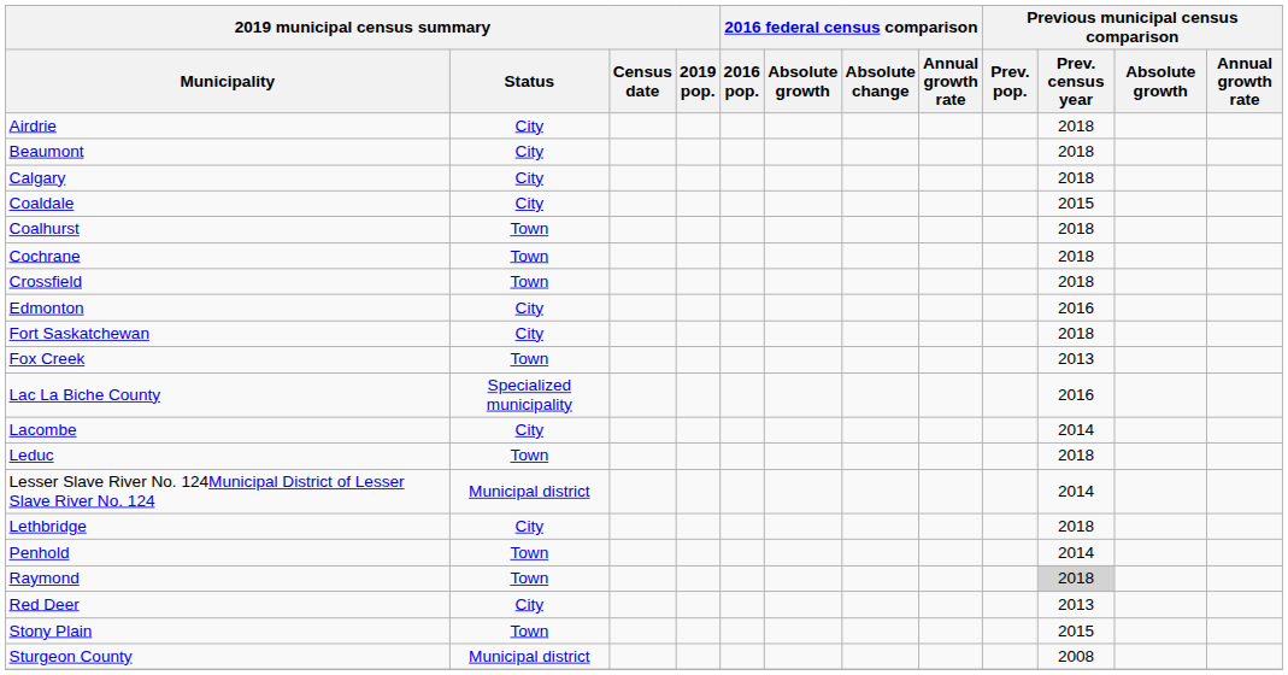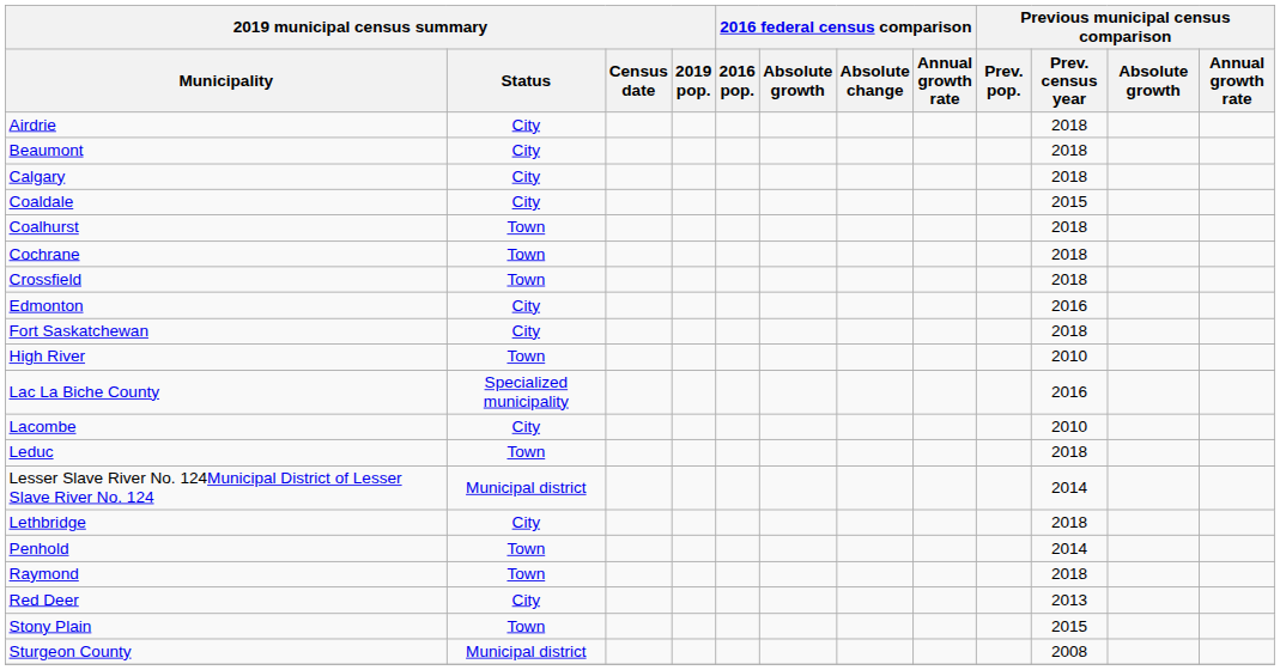 <table class="wikitable sortable">
 <tr>
 <th colspan=4 class=unsortable>2019 municipal census summary</th>
 <th colspan=4 class=unsortable><a href='#'>2016 federal census</a> comparison</th>
 <th colspan=4 class=unsortable>Previous municipal census comparison</th>
 </tr>
 <tr>
 <th>Municipality</th>
 <th>Status</th>
 <th>Census<br>date</th>
 <th>2019<br>pop.</th>
 <th>2016<br>pop.</th>
 <th>Absolute<br>growth</th>
 <th>Absolute<br>change</th>
 <th>Annual<br>growth<br>rate</th>
 <th>Prev.<br>pop.</th>
 <th>Prev.<br>census<br>year</th>
 <th>Absolute<br>growth</th>
 <th>Annual<br>growth<br>rate</th>
 </tr>
 <tr>
 <td scope=row><a href='#'>Airdrie</a></td>
 <td align=center><a href='#'>City</a></td>
 <td align=center></td>
 <td align=center></td>
 <td align=center></td>
 <td align=center></td>
 <td align=center></td>
 <td align=center></td>
 <td align=center></td>
 <td align=center>2018</td>
 <td align=center></td>
 <td align=center></td>
 </tr>
 <tr>
 <td scope=row><a href='#'>Beaumont</a></td>
 <td align=center><a href='#'>City</a></td>
 <td align=center></td>
 <td align=center></td>
 <td align=center></td>
 <td align=center></td>
 <td align=center></td>
 <td align=center></td>
 <td align=center></td>
 <td align=center>2018</td>
 <td align=center></td>
 <td align=center></td>
 </tr>
 <tr>
 <td scope=row><a href='#'>Calgary</a></td>
 <td align=center><a href='#'>City</a></td>
 <td align=center></td>
 <td align=center></td>
 <td align=center></td>
 <td align=center></td>
 <td align=center></td>
 <td align=center></td>
 <td align=center></td>
 <td align=center>2018</td>
 <td align=center></td>
 <td align=center></td>
 </tr>
 <tr>
 <td scope=row><a href='#'>Coaldale</a></td>
 <td align=center><a href='#'>City</a></td>
 <td align=center></td>
 <td align=center></td>
 <td align=center></td>
 <td align=center></td>
 <td align=center></td>
 <td align=center></td>
 <td align=center></td>
 <td align=center>2015</td>
 <td align=center></td>
 <td align=center></td>
 </tr>
 <tr>
 <td scope=row><a href='#'>Coalhurst</a></td>
 <td align=center><a href='#'>Town</a></td>
 <td align=center></td>
 <td align=center></td>
 <td align=center></td>
 <td align=center></td>
 <td align=center></td>
 <td align=center></td>
 <td align=center></td>
 <td align=center>2018</td>
 <td align=center></td>
 <td align=center></td>
 </tr>
 <tr>
 <td scope=row><a href='#'>Cochrane</a></td>
 <td align=center><a href='#'>Town</a></td>
 <td align=center></td>
 <td align=center></td>
 <td align=center></td>
 <td align=center></td>
 <td align=center></td>
 <td align=center></td>
 <td align=center></td>
 <td align=center>2018</td>
 <td align=center></td>
 <td align=center></td>
 </tr>
 <tr>
 <td scope=row><a href='#'>Crossfield</a></td>
 <td align=center><a href='#'>Town</a></td>
 <td align=center></td>
 <td align=center></td>
 <td align=center></td>
 <td align=center></td>
 <td align=center></td>
 <td align=center></td>
 <td align=center></td>
 <td align=center>2018</td>
 <td align=center></td>
 <td align=center></td>
 </tr>
 <tr>
 <td scope=row><a href='#'>Edmonton</a></td>
 <td align=center><a href='#'>City</a></td>
 <td align=center></td>
 <td align=center></td>
 <td align=center></td>
 <td align=center></td>
 <td align=center></td>
 <td align=center></td>
 <td align=center></td>
 <td align=center>2016</td>
 <td align=center></td>
 <td align=center></td>
 </tr>
 <tr>
 <td scope=row><a href='#'>Fort Saskatchewan</a></td>
 <td align=center><a href='#'>City</a></td>
 <td align=center></td>
 <td align=center></td>
 <td align=center></td>
 <td align=center></td>
 <td align=center></td>
 <td align=center></td>
 <td align=center></td>
 <td align=center>2018</td>
 <td align=center></td>
 <td align=center></td>
 </tr>
 <tr>
-<td scope=row><a href='#'>Fox Creek</a></td>
+<td scope=row><a href='#'>High River</a></td>
 <td align=center><a href='#'>Town</a></td>
 <td align=center></td>
 <td align=center></td>
 <td align=center></td>
 <td align=center></td>
 <td align=center></td>
 <td align=center></td>
 <td align=center></td>
-<td align=center>2013</td>
+<td align=center>2010</td>
 <td align=center></td>
 <td align=center></td>
 </tr>
 <tr>
 <td scope=row><a href='#'>Lac La Biche County</a></td>
 <td align=center><a href='#'>Specialized municipality</a></td>
 <td align=center></td>
 <td align=center></td>
 <td align=center></td>
 <td align=center></td>
 <td align=center></td>
 <td align=center></td>
 <td align=center></td>
 <td align=center>2016</td>
 <td align=center></td>
 <td align=center></td>
 </tr>
 <tr>
 <td scope=row><a href='#'>Lacombe</a></td>
 <td align=center><a href='#'>City</a></td>
 <td align=center></td>
 <td align=center></td>
 <td align=center></td>
 <td align=center></td>
 <td align=center></td>
 <td align=center></td>
 <td align=center></td>
-<td align=center>2014</td>
+<td align=center>2010</td>
 <td align=center></td>
 <td align=center></td>
 </tr>
 <tr>
 <td scope=row><a href='#'>Leduc</a></td>
 <td align=center><a href='#'>Town</a></td>
 <td align=center></td>
 <td align=center></td>
 <td align=center></td>
 <td align=center></td>
 <td align=center></td>
 <td align=center></td>
 <td align=center></td>
 <td align=center>2018</td>
 <td align=center></td>
 <td align=center></td>
 </tr>
 <tr>
 <td scope=row><span>Lesser Slave River No. 124</span><a href='#'>Municipal District of Lesser Slave River No. 124</a></td>
 <td align=center><a href='#'>Municipal district</a></td>
 <td align=center></td>
 <td align=center></td>
 <td align=center></td>
 <td align=center></td>
 <td align=center></td>
 <td align=center></td>
 <td align=center></td>
 <td align=center>2014</td>
 <td align=center></td>
 <td align=center></td>
 </tr>
 <tr>
 <td scope=row><a href='#'>Lethbridge</a></td>
 <td align=center><a href='#'>City</a></td>
 <td align=center></td>
 <td align=center></td>
 <td align=center></td>
 <td align=center></td>
 <td align=center></td>
 <td align=center></td>
 <td align=center></td>
 <td align=center>2018</td>
 <td align=center></td>
 <td align=center></td>
 </tr>
 <tr>
 <td scope=row><a href='#'>Penhold</a></td>
 <td align=center><a href='#'>Town</a></td>
 <td align=center></td>
 <td align=center></td>
 <td align=center></td>
 <td align=center></td>
 <td align=center></td>
 <td align=center></td>
 <td align=center></td>
 <td align=center>2014</td>
 <td align=center></td>
 <td align=center></td>
 </tr>
 <tr>
 <td scope=row><a href='#'>Raymond</a></td>
 <td align=center><a href='#'>Town</a></td>
 <td align=center></td>
 <td align=center></td>
 <td align=center></td>
 <td align=center></td>
 <td align=center></td>
 <td align=center></td>
 <td align=center></td>
-<td align=center style="background: lightgrey;">2018</td>
+<td align=center>2018</td>
 <td align=center></td>
 <td align=center></td>
 </tr>
 <tr>
 <td scope=row><a href='#'>Red Deer</a></td>
 <td align=center><a href='#'>City</a></td>
 <td align=center></td>
 <td align=center></td>
 <td align=center></td>
 <td align=center></td>
 <td align=center></td>
 <td align=center></td>
 <td align=center></td>
 <td align=center>2013</td>
 <td align=center></td>
 <td align=center></td>
 </tr>
 <tr>
 <td scope=row><a href='#'>Stony Plain</a></td>
 <td align=center><a href='#'>Town</a></td>
 <td align=center></td>
 <td align=center></td>
 <td align=center></td>
 <td align=center></td>
 <td align=center></td>
 <td align=center></td>
 <td align=center></td>
 <td align=center>2015</td>
 <td align=center></td>
 <td align=center></td>
 </tr>
 <tr>
 <td scope=row><a href='#'>Sturgeon County</a></td>
 <td align=center><a href='#'>Municipal district</a></td>
 <td align=center></td>
 <td align=center></td>
 <td align=center></td>
 <td align=center></td>
 <td align=center></td>
 <td align=center></td>
 <td align=center></td>
 <td align=center>2008</td>
 <td align=center></td>
 <td align=center></td>
 </tr>
 <tr>
 </tr>
 </table>
